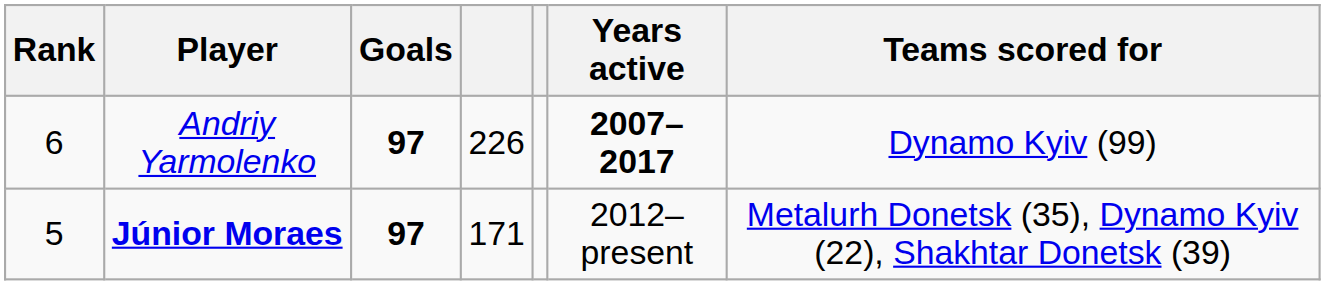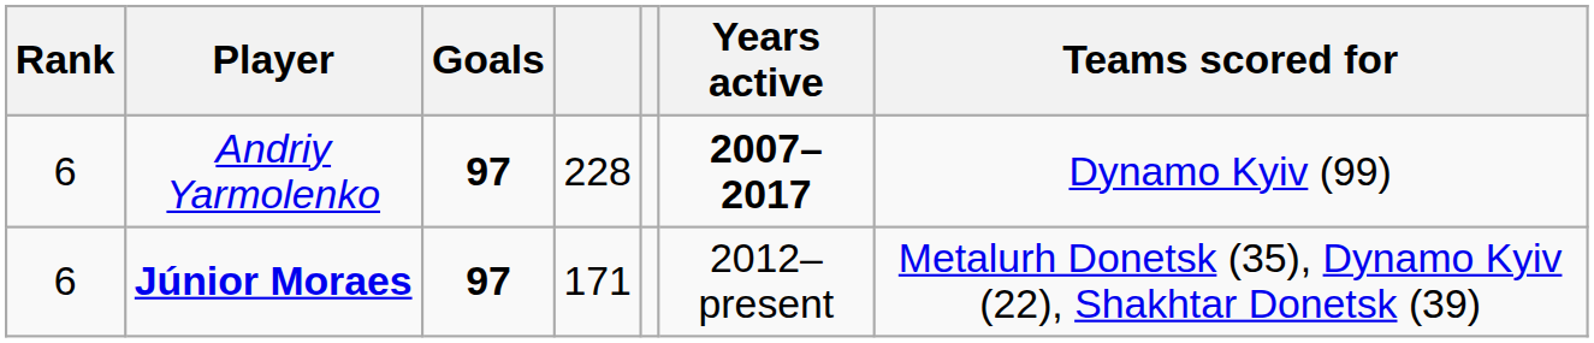 <table class="wikitable sortable" width="100%" style="text-align:center">
 <tr>
 <th>Rank</th>
 <th>Player</th>
 <th>Goals</th>
 <th></th>
 <th></th>
 <th>Years active</th>
 <th class="unsortable">Teams scored for</th>
 </tr>
 <tr>
 <td>6</td>
 <td> <em><a href='#'>Andriy Yarmolenko</a></em></td>
 <td><strong>97</strong></td>
-<td>226</td>
+<td>228</td>
 <td></td>
 <td><strong>2007–2017</strong></td>
 <td><a href='#'>Dynamo Kyiv</a> (99)</td>
 </tr>
 <tr>
-<td>5</td>
+<td>6</td>
 <td> <strong><a href='#'>Júnior Moraes</a></strong></td>
 <td><strong>97</strong></td>
 <td>171</td>
 <td></td>
 <td>2012–present</td>
 <td><a href='#'>Metalurh Donetsk</a> (35), <a href='#'>Dynamo Kyiv</a> (22), <a href='#'>Shakhtar Donetsk</a> (39)</td>
 </tr>
 </table>
